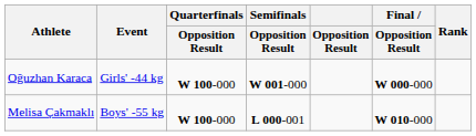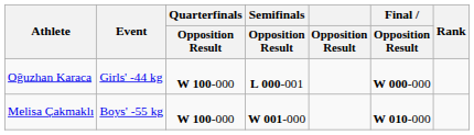 <table class="wikitable" style="font-size:90%">
 <tr>
 <th rowspan="2">Athlete</th>
 <th rowspan="2">Event</th>
 <th>Quarterfinals</th>
 <th>Semifinals</th>
 <th></th>
 <th>Final / </th>
 <th rowspan=2>Rank</th>
 </tr>
 <tr style="font-size:95%">
 <th>Opposition<br>Result</th>
 <th>Opposition<br>Result</th>
 <th>Opposition<br>Result</th>
 <th>Opposition<br>Result</th>
 </tr>
 <tr align=center>
 <td align=left><a href='#'>Oğuzhan Karaca</a></td>
 <td align=left><a href='#'>Girls' -44 kg</a></td>
 <td><br><strong>W</strong> <strong>100</strong>-000</td>
-<td><br><strong>W</strong> <strong>001</strong>-000</td>
+<td><br><strong>L</strong> <strong>000</strong>-001</td>
 <td></td>
 <td><br><strong>W</strong> <strong>000</strong>-000</td>
 <td></td>
 </tr>
 <tr align=center>
 <td align=left><a href='#'>Melisa Çakmaklı</a></td>
 <td align=left><a href='#'>Boys' -55 kg</a></td>
 <td><br><strong>W</strong> <strong>100</strong>-000</td>
-<td><br><strong>L</strong> <strong>000</strong>-001</td>
+<td><br><strong>W</strong> <strong>001</strong>-000</td>
 <td></td>
 <td><br><strong>W</strong> <strong>010</strong>-000</td>
 <td></td>
 </tr>
 </table>
